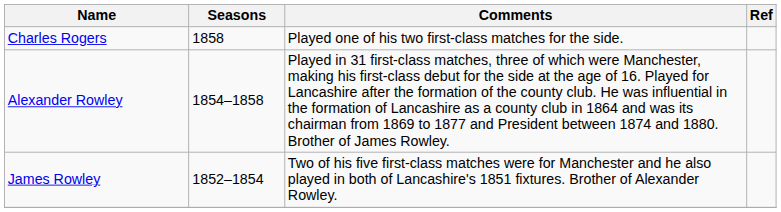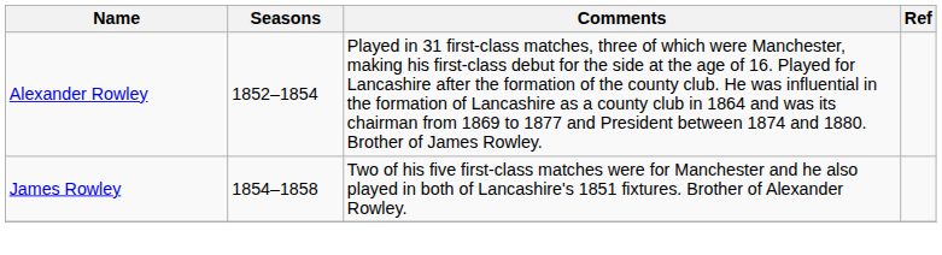 <table class="wikitable">
 <tr>
 <th style="width:200px">Name</th>
 <th style="width: 100px">Seasons</th>
 <th>Comments</th>
 <th>Ref</th>
 </tr>
 <tr>
-<td><a href='#'>Charles Rogers</a></td>
-<td>1858</td>
-<td>Played one of his two first-class matches for the side.</td>
-<td></td>
-</tr>
-<tr>
 <td><a href='#'>Alexander Rowley</a></td>
-<td>1854–1858</td>
+<td>1852–1854</td>
 <td>Played in 31 first-class matches, three of which were Manchester, making his first-class debut for the side at the age of 16. Played for Lancashire after the formation of the county club. He was influential in the formation of Lancashire as a county club in 1864 and was its chairman from 1869 to 1877 and President between 1874 and 1880. Brother of James Rowley.</td>
 <td></td>
 </tr>
 <tr>
 <td><a href='#'>James Rowley</a></td>
-<td>1852–1854</td>
+<td>1854–1858</td>
 <td>Two of his five first-class matches were for Manchester and he also played in both of Lancashire's 1851 fixtures. Brother of Alexander Rowley.</td>
 <td></td>
 </tr>
 <tr>
 </tr>
 </table>
